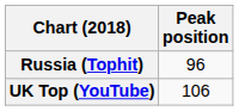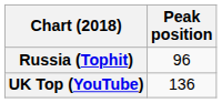 <table class="wikitable plainrowheaders sortable" style="text-align:center">
 <tr>
 <th scope="col">Chart (2018)</th>
 <th scope="col">Peak<br> position</th>
 </tr>
 <tr>
 <th scope="row">Russia (<a href='#'>Tophit</a>)</th>
 <td align="center">96</td>
 </tr>
 <tr>
 <th scope="row">UK Top (<a href='#'>YouTube</a>)</th>
-<td align="center">106</td>
+<td align="center">136</td>
 </tr>
 </table>
